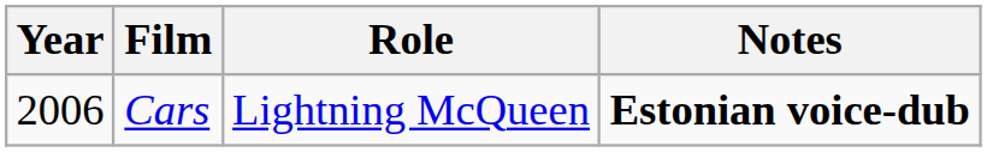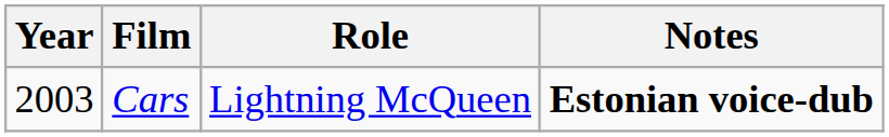 <table class="wikitable">
 <tr>
 <th>Year</th>
 <th>Film</th>
 <th>Role</th>
 <th>Notes</th>
 </tr>
 <tr>
-<td>2006</td>
+<td>2003</td>
 <td><em><a href='#'>Cars</a></em></td>
 <td><a href='#'>Lightning McQueen</a></td>
 <td><strong>Estonian voice-dub</strong></td>
 </tr>
 </table>
